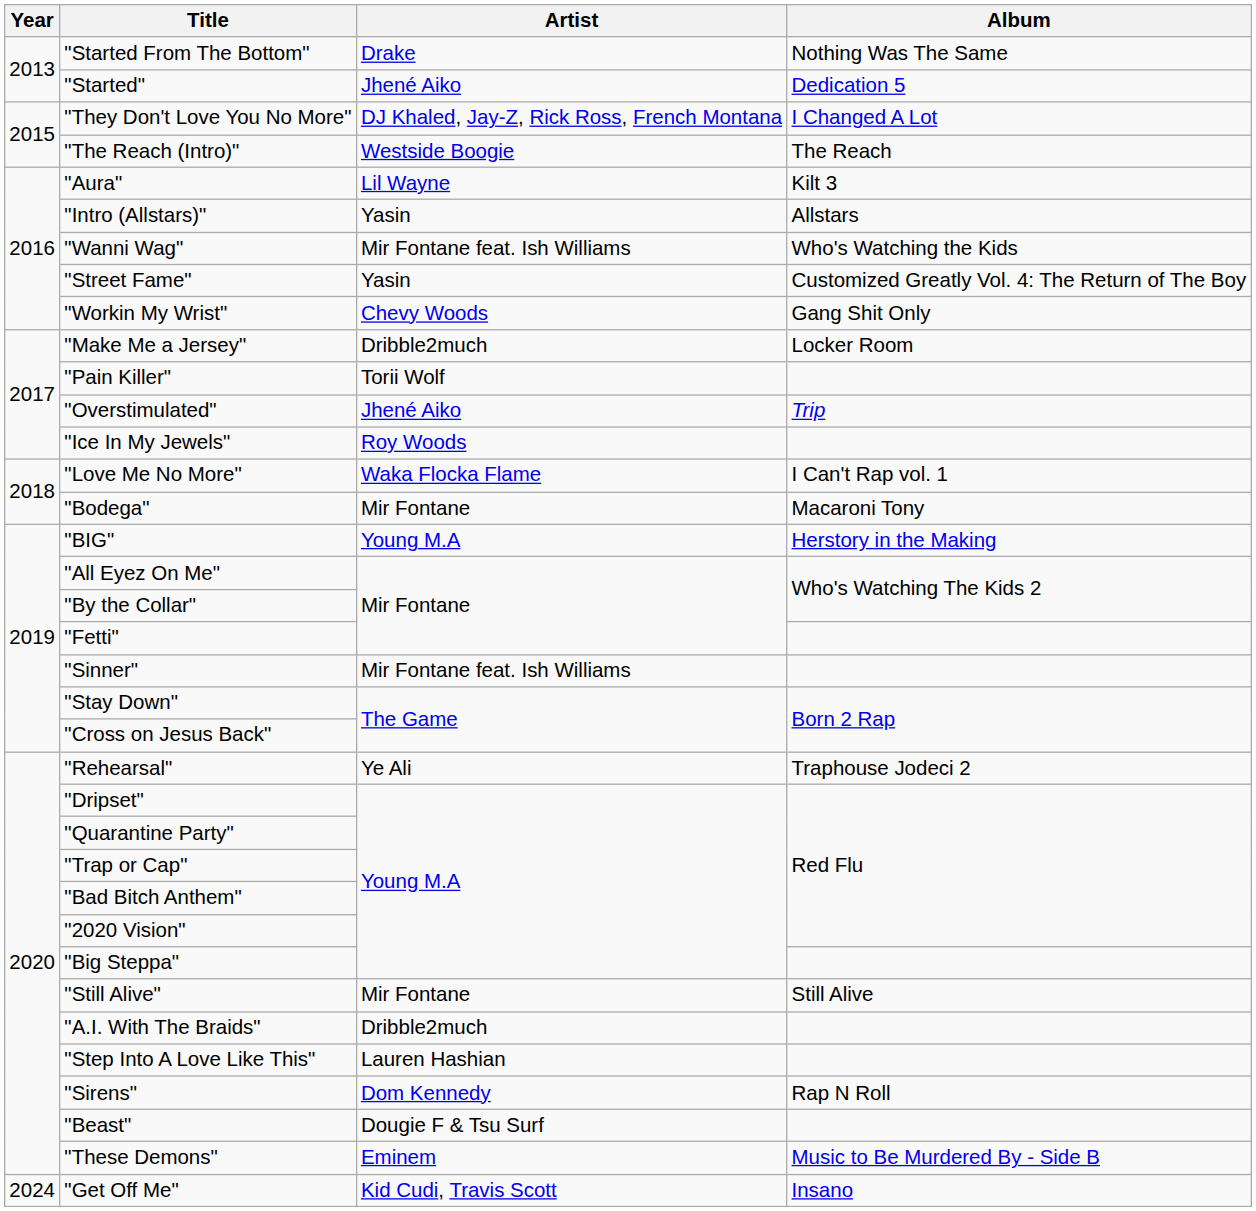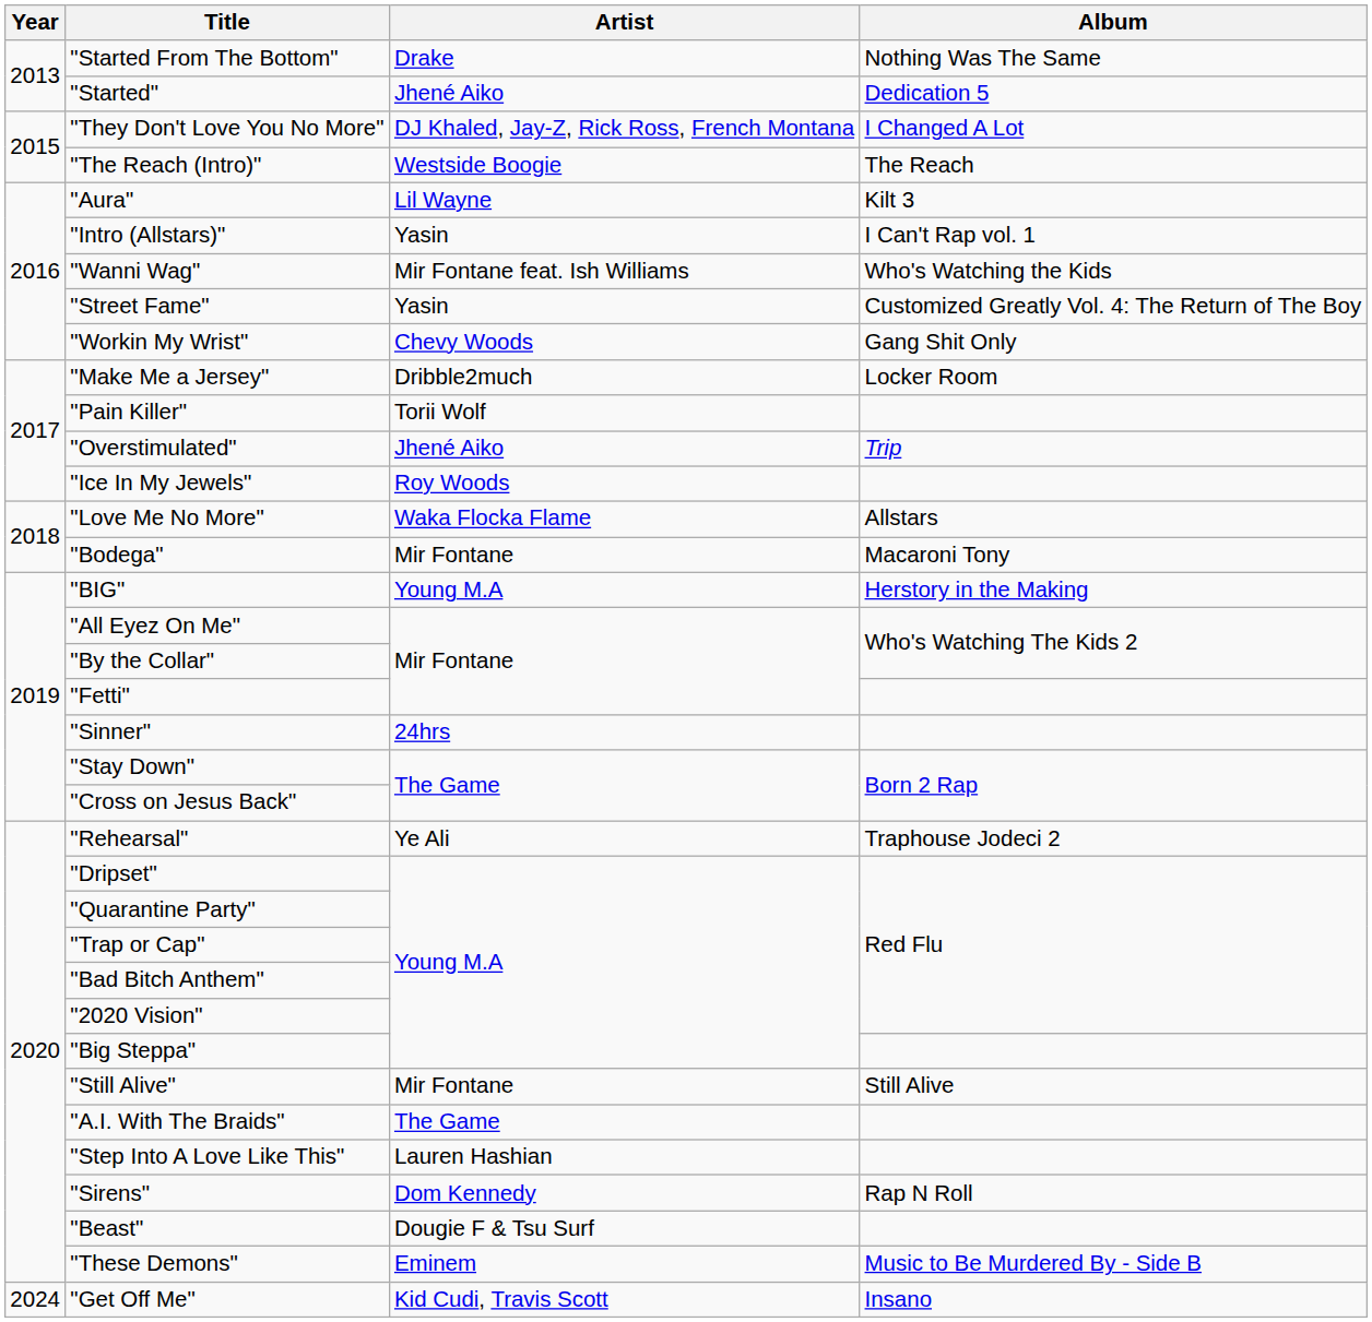 <table class="wikitable mw-collapsible">
 <tr>
 <th>Year</th>
 <th>Title</th>
 <th>Artist</th>
 <th>Album</th>
 </tr>
 <tr>
 <td rowspan="2">2013</td>
 <td>"Started From The Bottom"</td>
 <td><a href='#'>Drake</a></td>
 <td>Nothing Was The Same</td>
 </tr>
 <tr>
 <td>"Started"</td>
 <td><a href='#'>Jhené Aiko</a></td>
 <td><a href='#'>Dedication 5</a></td>
 </tr>
 <tr>
 <td rowspan="2">2015</td>
 <td>"They Don't Love You No More"</td>
 <td><a href='#'>DJ Khaled</a>, <a href='#'>Jay-Z</a>, <a href='#'>Rick Ross</a>, <a href='#'>French Montana</a></td>
 <td><a href='#'>I Changed A Lot</a></td>
 </tr>
 <tr>
 <td>"The Reach (Intro)"</td>
 <td><a href='#'>Westside Boogie</a></td>
 <td>The Reach</td>
 </tr>
 <tr>
 <td rowspan="5">2016</td>
 <td>"Aura"</td>
 <td><a href='#'>Lil Wayne</a></td>
 <td>Kilt 3</td>
 </tr>
 <tr>
 <td>"Intro (Allstars)"</td>
 <td>Yasin</td>
-<td>Allstars</td>
+<td>I Can't Rap vol. 1</td>
 </tr>
 <tr>
 <td>"Wanni Wag"</td>
 <td>Mir Fontane feat. Ish Williams</td>
 <td>Who's Watching the Kids</td>
 </tr>
 <tr>
 <td>"Street Fame"</td>
 <td>Yasin</td>
 <td>Customized Greatly Vol. 4: The Return of The Boy</td>
 </tr>
 <tr>
 <td>"Workin My Wrist"</td>
 <td><a href='#'>Chevy Woods</a></td>
 <td>Gang Shit Only</td>
 </tr>
 <tr>
 <td rowspan="4">2017</td>
 <td>"Make Me a Jersey"</td>
 <td>Dribble2much</td>
 <td>Locker Room</td>
 </tr>
 <tr>
 <td>"Pain Killer"</td>
 <td>Torii Wolf</td>
 <td></td>
 </tr>
 <tr>
 <td>"Overstimulated"</td>
 <td><a href='#'>Jhené Aiko</a></td>
 <td><em><a href='#'>Trip</a></em></td>
 </tr>
 <tr>
 <td>"Ice In My Jewels"</td>
 <td><a href='#'>Roy Woods</a></td>
 <td></td>
 </tr>
 <tr>
 <td rowspan="2">2018</td>
 <td>"Love Me No More"</td>
 <td><a href='#'>Waka Flocka Flame</a></td>
-<td>I Can't Rap vol. 1</td>
+<td>Allstars</td>
 </tr>
 <tr>
 <td>"Bodega"</td>
 <td>Mir Fontane</td>
 <td>Macaroni Tony</td>
 </tr>
 <tr>
 <td rowspan="7">2019</td>
 <td>"BIG"</td>
 <td><a href='#'>Young M.A</a></td>
 <td><a href='#'>Herstory in the Making</a></td>
 </tr>
 <tr>
 <td>"All Eyez On Me"</td>
 <td rowspan="3">Mir Fontane</td>
 <td rowspan="2">Who's Watching The Kids 2</td>
 </tr>
 <tr>
 <td>"By the Collar"</td>
 </tr>
 <tr>
 <td>"Fetti"</td>
 <td></td>
 </tr>
 <tr>
 <td>"Sinner"</td>
-<td>Mir Fontane feat. Ish Williams</td>
+<td><a href='#'>24hrs</a></td>
 <td></td>
 </tr>
 <tr>
 <td>"Stay Down"</td>
 <td rowspan="2"><a href='#'>The Game</a></td>
 <td rowspan="2"><a href='#'>Born 2 Rap</a></td>
 </tr>
 <tr>
 <td>"Cross on Jesus Back"</td>
 </tr>
 <tr>
 <td rowspan="13">2020</td>
 <td>"Rehearsal"</td>
 <td>Ye Ali</td>
 <td>Traphouse Jodeci 2</td>
 </tr>
 <tr>
 <td>"Dripset"</td>
 <td rowspan="6"><a href='#'>Young M.A</a></td>
 <td rowspan="5">Red Flu</td>
 </tr>
 <tr>
 <td>"Quarantine Party"</td>
 </tr>
 <tr>
 <td>"Trap or Cap"</td>
 </tr>
 <tr>
 <td>"Bad Bitch Anthem"</td>
 </tr>
 <tr>
 <td>"2020 Vision"</td>
 </tr>
 <tr>
 <td>"Big Steppa"</td>
 <td></td>
 </tr>
 <tr>
 <td>"Still Alive"</td>
 <td>Mir Fontane</td>
 <td>Still Alive</td>
 </tr>
 <tr>
 <td>"A.I. With The Braids"</td>
-<td>Dribble2much</td>
+<td><a href='#'>The Game</a></td>
 <td></td>
 </tr>
 <tr>
 <td>"Step Into A Love Like This"</td>
 <td>Lauren Hashian</td>
 <td></td>
 </tr>
 <tr>
 <td>"Sirens"</td>
 <td><a href='#'>Dom Kennedy</a></td>
 <td>Rap N Roll</td>
 </tr>
 <tr>
 <td>"Beast"</td>
 <td>Dougie F & Tsu Surf</td>
 <td></td>
 </tr>
 <tr>
 <td>"These Demons"</td>
 <td><a href='#'>Eminem</a></td>
 <td><a href='#'>Music to Be Murdered By - Side B</a></td>
 </tr>
 <tr>
 <td rowspan="1">2024</td>
 <td>"Get Off Me"</td>
 <td><a href='#'>Kid Cudi</a>, <a href='#'>Travis Scott</a></td>
 <td><a href='#'>Insano</a></td>
 </tr>
 <tr>
 </tr>
 </table>
